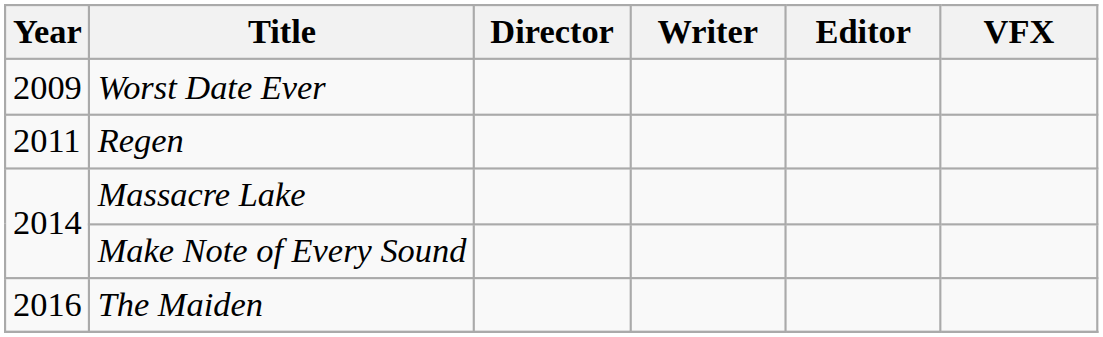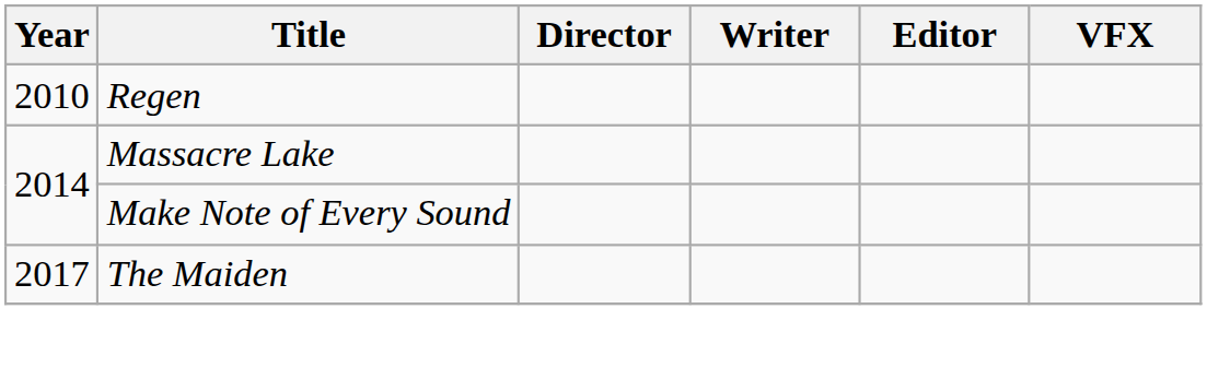 <table class="wikitable">
 <tr>
 <th>Year</th>
 <th>Title</th>
 <th width="65">Director</th>
 <th width="65">Writer</th>
 <th width="65">Editor</th>
 <th width="65">VFX</th>
 </tr>
 <tr>
-<td>2009</td>
-<td><em>Worst Date Ever</em></td>
-<td></td>
-<td></td>
-<td></td>
-<td></td>
-</tr>
-<tr>
-<td>2011</td>
+<td>2010</td>
 <td><em>Regen</em></td>
 <td></td>
 <td></td>
 <td></td>
 <td></td>
 </tr>
 <tr>
 <td rowspan="2">2014</td>
 <td><em>Massacre Lake</em></td>
 <td></td>
 <td></td>
 <td></td>
 <td></td>
 </tr>
 <tr>
 <td><em>Make Note of Every Sound</em></td>
 <td></td>
 <td></td>
 <td></td>
 <td></td>
 </tr>
 <tr>
-<td>2016</td>
+<td>2017</td>
 <td><em>The Maiden</em></td>
 <td></td>
 <td></td>
 <td></td>
 <td></td>
 </tr>
 <tr>
 </tr>
 </table>
